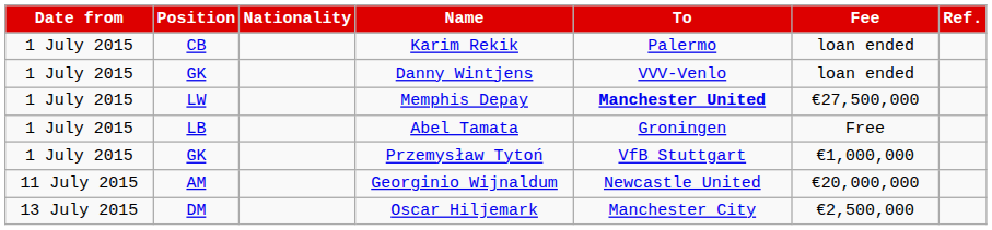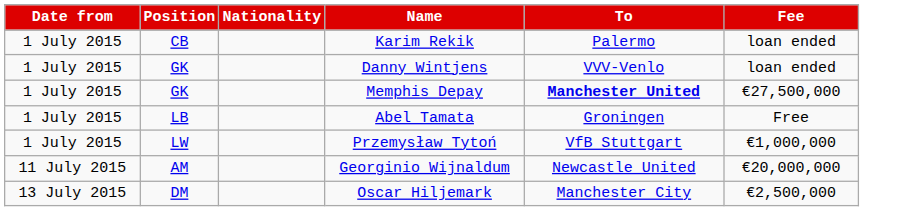 <table class="wikitable"  style="text-align:center; font-size:90%; ">
 <tr>
 <th style="background:#DD0000; color:#FFFFFF; width:100px;">Date from</th>
 <th style="background:#DD0000; color:#FFFFFF; width:50px;">Position</th>
 <th style="background:#DD0000; color:#FFFFFF; width:50px;">Nationality</th>
 <th style="background:#DD0000; color:#FFFFFF; width:150px;">Name</th>
 <th style="background:#DD0000; color:#FFFFFF; width:150px;">To</th>
 <th style="background:#DD0000; color:#FFFFFF; width:100px;">Fee</th>
-<th style="background:#DD0000; color:#FFFFFF; width:25px;">Ref.</th>
 </tr>
 <tr>
 <td>1 July 2015</td>
 <td><a href='#'>CB</a></td>
 <td></td>
 <td><a href='#'>Karim Rekik</a></td>
 <td> <a href='#'>Palermo</a></td>
 <td>loan ended</td>
-<td></td>
 </tr>
 <tr>
 <td>1 July 2015</td>
 <td><a href='#'>GK</a></td>
 <td></td>
 <td><a href='#'>Danny Wintjens</a></td>
 <td> <a href='#'>VVV-Venlo</a></td>
 <td>loan ended</td>
-<td></td>
 </tr>
 <tr>
 <td>1 July 2015</td>
-<td><a href='#'>LW</a></td>
+<td><a href='#'>GK</a></td>
 <td></td>
 <td><a href='#'>Memphis Depay</a></td>
 <td><strong> <a href='#'>Manchester United</a></strong></td>
 <td>€27,500,000</td>
-<td></td>
 </tr>
 <tr>
 <td>1 July 2015</td>
 <td><a href='#'>LB</a></td>
 <td></td>
 <td><a href='#'>Abel Tamata</a></td>
 <td> <a href='#'>Groningen</a></td>
 <td>Free</td>
-<td></td>
 </tr>
 <tr>
 <td>1 July 2015</td>
-<td><a href='#'>GK</a></td>
+<td><a href='#'>LW</a></td>
 <td></td>
 <td><a href='#'>Przemysław Tytoń</a></td>
 <td> <a href='#'>VfB Stuttgart</a></td>
 <td>€1,000,000</td>
-<td></td>
 </tr>
 <tr>
 <td>11 July 2015</td>
 <td><a href='#'>AM</a></td>
 <td></td>
 <td><a href='#'>Georginio Wijnaldum</a></td>
 <td> <a href='#'>Newcastle United</a></td>
 <td>€20,000,000</td>
-<td></td>
 </tr>
 <tr>
 <td>13 July 2015</td>
 <td><a href='#'>DM</a></td>
 <td></td>
 <td><a href='#'>Oscar Hiljemark</a></td>
 <td> <a href='#'>Manchester City</a></td>
 <td>€2,500,000</td>
-<td></td>
 </tr>
 </table>
